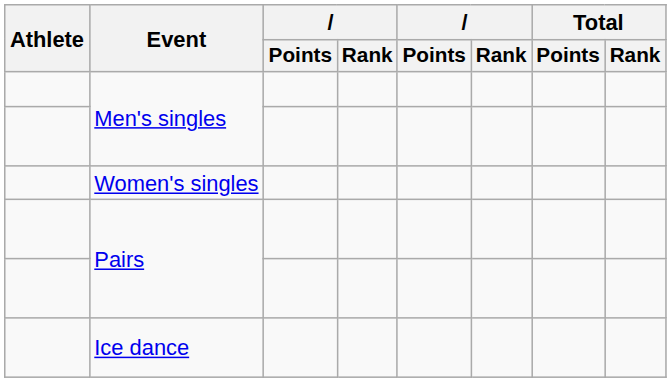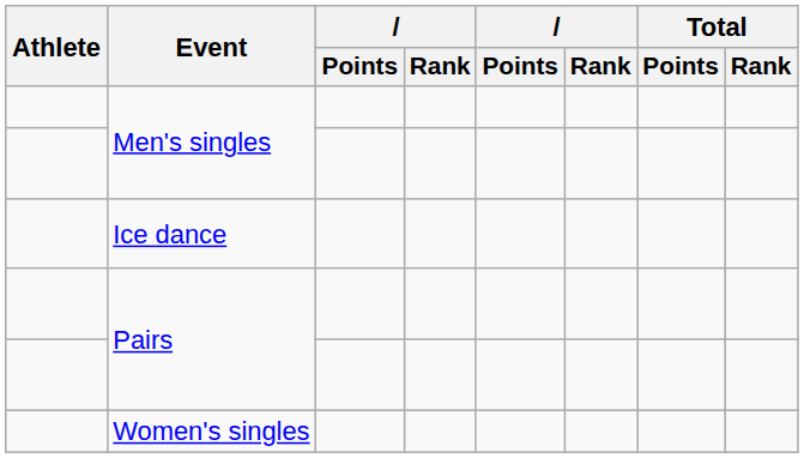 <table class="wikitable" style="font-size:90%; text-align:center">
 <tr>
 <th rowspan=2>Athlete</th>
 <th rowspan=2>Event</th>
 <th colspan=2>/</th>
 <th colspan=2>/</th>
 <th colspan=2>Total</th>
 </tr>
 <tr style="font-size:95%">
 <th>Points</th>
 <th>Rank</th>
 <th>Points</th>
 <th>Rank</th>
 <th>Points</th>
 <th>Rank</th>
 </tr>
 <tr>
 <td align=left> </td>
 <td align=left rowspan=2><a href='#'>Men's singles</a></td>
 <td></td>
 <td></td>
 <td></td>
 <td></td>
 <td></td>
 <td></td>
 </tr>
 <tr>
 <td align=left> <br> </td>
 <td></td>
 <td></td>
 <td></td>
 <td></td>
 <td></td>
 <td></td>
 </tr>
 <tr>
-<td align=left> </td>
-<td align=left><a href='#'>Women's singles</a></td>
+<td align=left> <br> </td>
+<td align=left><a href='#'>Ice dance</a></td>
 <td></td>
 <td></td>
 <td></td>
 <td></td>
 <td></td>
 <td></td>
 </tr>
 <tr>
 <td align=left> <br> </td>
 <td align=left rowspan=2><a href='#'>Pairs</a></td>
 <td></td>
 <td></td>
 <td></td>
 <td></td>
 <td></td>
 <td></td>
 </tr>
 <tr>
 <td align=left> <br> </td>
 <td></td>
 <td></td>
 <td></td>
 <td></td>
 <td></td>
 <td></td>
 </tr>
 <tr>
-<td align=left> <br> </td>
-<td align=left><a href='#'>Ice dance</a></td>
+<td align=left> </td>
+<td align=left><a href='#'>Women's singles</a></td>
 <td></td>
 <td></td>
 <td></td>
 <td></td>
 <td></td>
 <td></td>
 </tr>
 </table>
